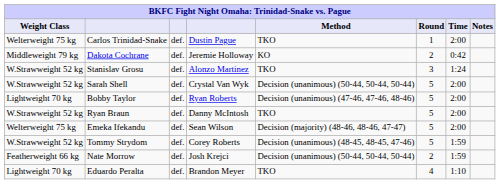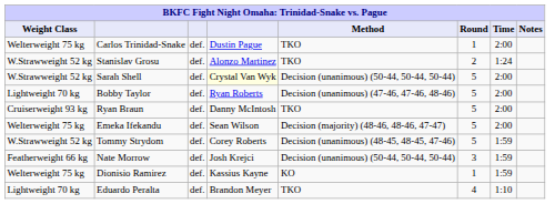 <table class="wikitable" style="font-size: 80%;">
 <tr>
 <th colspan="8" style="background-color: #ccf; color: #000080; text-align: center;"><strong>BKFC Fight Night Omaha: Trinidad-Snake vs. Pague</strong></th>
 </tr>
 <tr>
 <th colspan="1" style="background-color: #E6E8FA; color: #000000; text-align: center;">Weight Class</th>
 <th colspan="1" style="background-color: #E6E8FA; color: #000000; text-align: center;"></th>
 <th colspan="1" style="background-color: #E6E8FA; color: #000000; text-align: center;"></th>
 <th colspan="1" style="background-color: #E6E8FA; color: #000000; text-align: center;"></th>
 <th colspan="1" style="background-color: #E6E8FA; color: #000000; text-align: center;">Method</th>
 <th colspan="1" style="background-color: #E6E8FA; color: #000000; text-align: center;">Round</th>
 <th colspan="1" style="background-color: #E6E8FA; color: #000000; text-align: center;">Time</th>
 <th colspan="1" style="background-color: #E6E8FA; color: #000000; text-align: center;">Notes</th>
 </tr>
 <tr>
 <td>Welterweight 75 kg</td>
 <td> Carlos Trinidad-Snake</td>
 <td align=center>def.</td>
 <td> <a href='#'>Dustin Pague</a></td>
 <td>TKO</td>
 <td align=center>1</td>
 <td align=center>2:00</td>
 <td></td>
 </tr>
 <tr>
-<td>Middleweight 79 kg</td>
-<td> <a href='#'>Dakota Cochrane</a></td>
-<td>def.</td>
-<td> Jeremie Holloway</td>
-<td>KO</td>
-<td align=center>2</td>
-<td align=center>0:42</td>
-<td></td>
-</tr>
-<tr>
 <td>W.Strawweight 52 kg</td>
 <td> Stanislav Grosu</td>
 <td>def.</td>
 <td> <a href='#'>Alonzo Martinez</a></td>
 <td>TKO</td>
-<td align=center>3</td>
+<td align=center>2</td>
 <td align=center>1:24</td>
 <td></td>
 </tr>
 <tr>
 <td>W.Strawweight 52 kg</td>
 <td> Sarah Shell</td>
 <td>def.</td>
-<td> Crystal Van Wyk</td>
+<td style="background: lightyellow;"> Crystal Van Wyk</td>
 <td>Decision (unanimous) (50-44, 50-44, 50-44)</td>
 <td align=center>5</td>
 <td align=center>2:00</td>
 <td></td>
 </tr>
 <tr>
 <td>Lightweight 70 kg</td>
 <td> Bobby Taylor</td>
 <td>def.</td>
 <td> <a href='#'>Ryan Roberts</a></td>
 <td>Decision (unanimous) (47-46, 47-46, 48-46)</td>
 <td align=center>5</td>
 <td align=center>2:00</td>
 <td></td>
 </tr>
 <tr>
-<td>W.Strawweight 52 kg</td>
+<td>Cruiserweight 93 kg</td>
 <td> Ryan Braun</td>
 <td>def.</td>
 <td> Danny McIntosh</td>
 <td>TKO</td>
 <td align=center>5</td>
 <td align=center>2:00</td>
 <td></td>
 </tr>
 <tr>
 <td>Welterweight 75 kg</td>
 <td> Emeka Ifekandu</td>
 <td>def.</td>
 <td> Sean Wilson</td>
 <td>Decision (majority) (48-46, 48-46, 47-47)</td>
 <td align=center>5</td>
 <td align=center>2:00</td>
 <td></td>
 </tr>
 <tr>
 <td>W.Strawweight 52 kg</td>
 <td> Tommy Strydom</td>
 <td>def.</td>
 <td> Corey Roberts</td>
 <td>Decision (unanimous) (48-45, 48-45, 47-46)</td>
 <td align=center>5</td>
 <td align=center>1:59</td>
 <td></td>
 </tr>
 <tr>
 <td>Featherweight 66 kg</td>
 <td> Nate Morrow</td>
 <td>def.</td>
 <td> Josh Krejci</td>
 <td>Decision (unanimous) (50-44, 50-44, 50-44)</td>
-<td align=center>2</td>
+<td align=center>3</td>
+<td align=center>1:59</td>
+<td></td>
+</tr>
+<tr>
+<td>Welterweight 75 kg</td>
+<td> Dionisio Ramirez</td>
+<td>def.</td>
+<td> Kassius Kayne</td>
+<td>KO</td>
+<td align=center>1</td>
 <td align=center>1:59</td>
 <td></td>
 </tr>
 <tr>
 <td>Lightweight 70 kg</td>
 <td> Eduardo Peralta</td>
 <td align=center>def.</td>
 <td> Brandon Meyer</td>
 <td>TKO</td>
 <td align=center>4</td>
 <td align=center>1:10</td>
 <td></td>
 </tr>
 </table>
